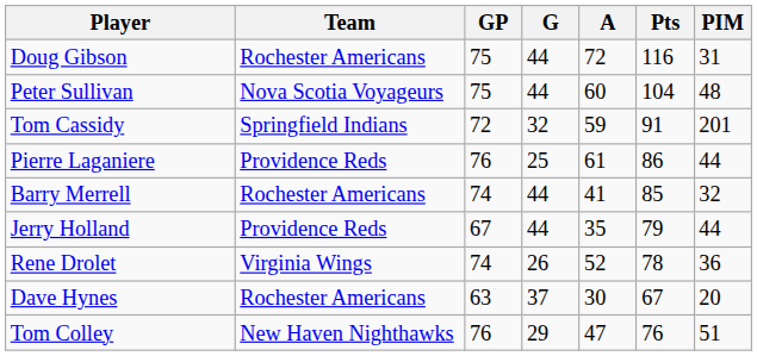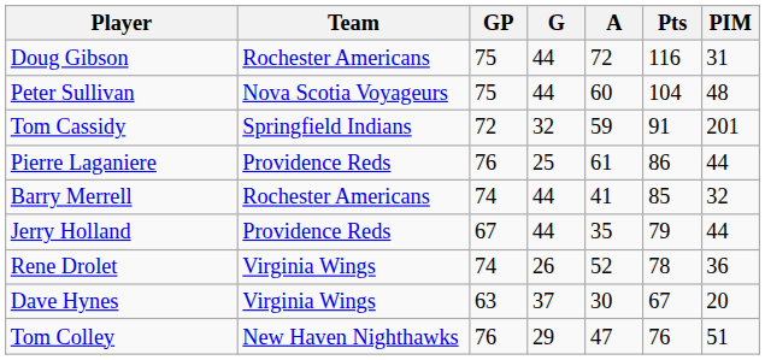 <table class="wikitable">
 <tr>
 <th bgcolor="#DDDDFF" width="30%">Player</th>
 <th bgcolor="#DDDDFF" width="30%">Team</th>
 <th bgcolor="#DDDDFF" width="7.5%">GP</th>
 <th bgcolor="#DDDDFF" width="7.5%">G</th>
 <th bgcolor="#DDDDFF" width="7.5%">A</th>
 <th bgcolor="#DDDDFF" width="7.5%">Pts</th>
 <th bgcolor="#DDDDFF" width="7.5%">PIM</th>
 </tr>
 <tr>
 <td><a href='#'>Doug Gibson</a></td>
 <td><a href='#'>Rochester Americans</a></td>
 <td>75</td>
 <td>44</td>
 <td>72</td>
 <td>116</td>
 <td>31</td>
 </tr>
 <tr>
 <td><a href='#'>Peter Sullivan</a></td>
 <td><a href='#'>Nova Scotia Voyageurs</a></td>
 <td>75</td>
 <td>44</td>
 <td>60</td>
 <td>104</td>
 <td>48</td>
 </tr>
 <tr>
 <td><a href='#'>Tom Cassidy</a></td>
 <td><a href='#'>Springfield Indians</a></td>
 <td>72</td>
 <td>32</td>
 <td>59</td>
 <td>91</td>
 <td>201</td>
 </tr>
 <tr>
 <td><a href='#'>Pierre Laganiere</a></td>
 <td><a href='#'>Providence Reds</a></td>
 <td>76</td>
 <td>25</td>
 <td>61</td>
 <td>86</td>
 <td>44</td>
 </tr>
 <tr>
 <td><a href='#'>Barry Merrell</a></td>
 <td><a href='#'>Rochester Americans</a></td>
 <td>74</td>
 <td>44</td>
 <td>41</td>
 <td>85</td>
 <td>32</td>
 </tr>
 <tr>
 <td><a href='#'>Jerry Holland</a></td>
 <td><a href='#'>Providence Reds</a></td>
 <td>67</td>
 <td>44</td>
 <td>35</td>
 <td>79</td>
 <td>44</td>
 </tr>
 <tr>
 <td><a href='#'>Rene Drolet</a></td>
 <td><a href='#'>Virginia Wings</a></td>
 <td>74</td>
 <td>26</td>
 <td>52</td>
 <td>78</td>
 <td>36</td>
 </tr>
 <tr>
 <td><a href='#'>Dave Hynes</a></td>
-<td><a href='#'>Rochester Americans</a></td>
+<td><a href='#'>Virginia Wings</a></td>
 <td>63</td>
 <td>37</td>
 <td>30</td>
 <td>67</td>
 <td>20</td>
 </tr>
 <tr>
 <td><a href='#'>Tom Colley</a></td>
 <td><a href='#'>New Haven Nighthawks</a></td>
 <td>76</td>
 <td>29</td>
 <td>47</td>
 <td>76</td>
 <td>51</td>
 </tr>
 </table>
